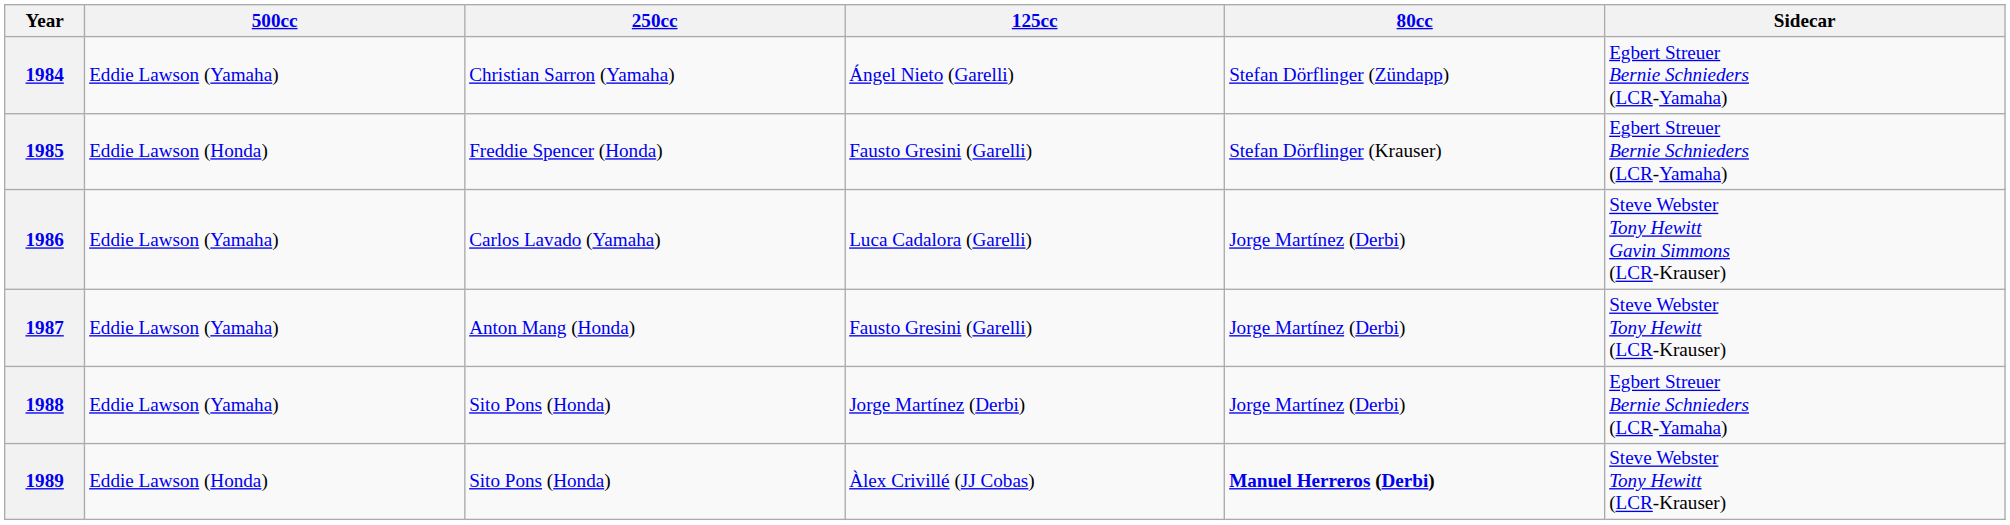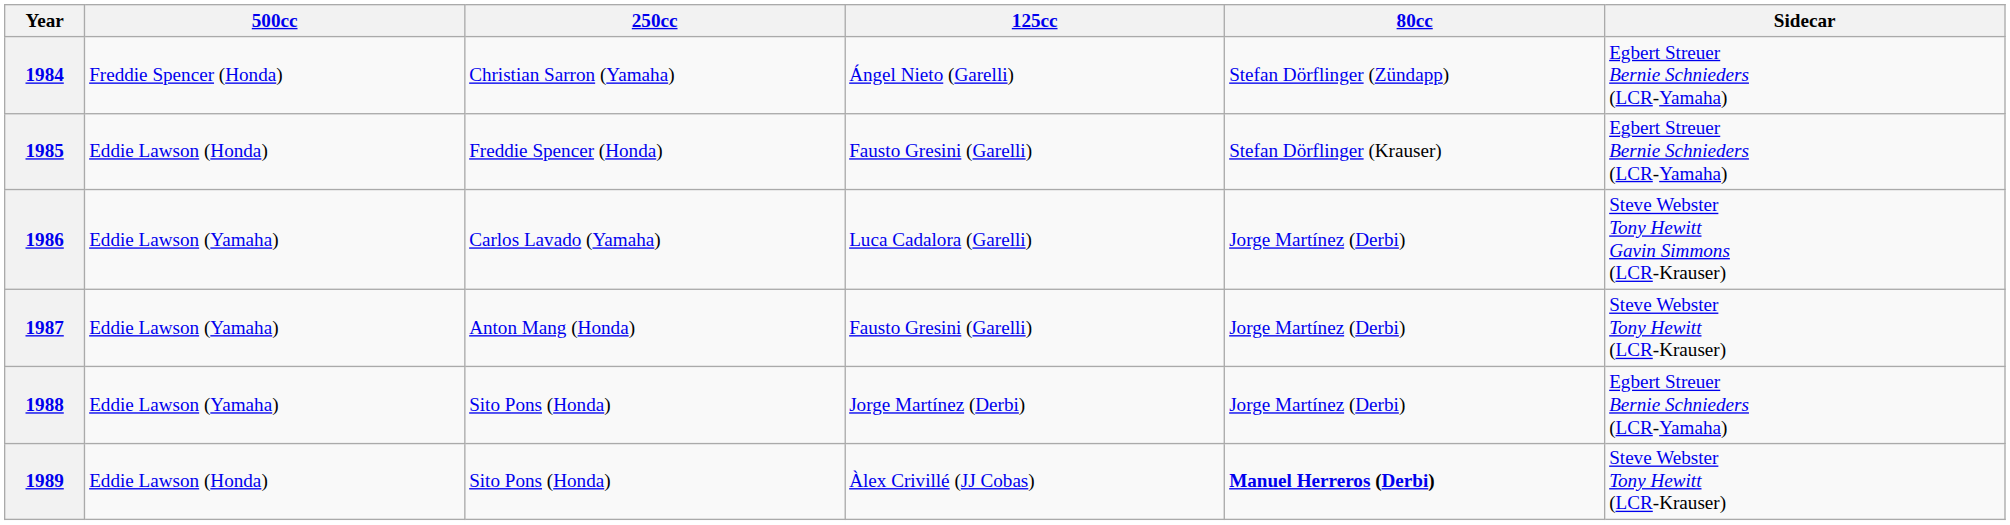 <table class="wikitable" width="95%" style="font-size:90%">
 <tr>
 <th width=4%>Year</th>
 <th width=19%><a href='#'>500cc</a></th>
 <th width=19%><a href='#'>250cc</a></th>
 <th width=19%><a href='#'>125cc</a></th>
 <th width=19%><a href='#'>80cc</a></th>
 <th width=20%>Sidecar</th>
 </tr>
 <tr>
 <th><a href='#'>1984</a></th>
-<td> <a href='#'>Eddie Lawson</a> (<a href='#'>Yamaha</a>)</td>
+<td> <a href='#'>Freddie Spencer</a> (<a href='#'>Honda</a>)</td>
 <td> <a href='#'>Christian Sarron</a> (<a href='#'>Yamaha</a>)</td>
 <td> <a href='#'>Ángel Nieto</a> (<a href='#'>Garelli</a>)</td>
 <td> <a href='#'>Stefan Dörflinger</a> (<a href='#'>Zündapp</a>)</td>
 <td> <a href='#'>Egbert Streuer</a><br> <em><a href='#'>Bernie Schnieders</a></em><br>(<a href='#'>LCR</a>-<a href='#'>Yamaha</a>)</td>
 </tr>
 <tr>
 <th><a href='#'>1985</a></th>
 <td> <a href='#'>Eddie Lawson</a> (<a href='#'>Honda</a>)</td>
 <td> <a href='#'>Freddie Spencer</a> (<a href='#'>Honda</a>)</td>
 <td> <a href='#'>Fausto Gresini</a> (<a href='#'>Garelli</a>)</td>
 <td> <a href='#'>Stefan Dörflinger</a> (Krauser)</td>
 <td> <a href='#'>Egbert Streuer</a><br> <em><a href='#'>Bernie Schnieders</a></em><br>(<a href='#'>LCR</a>-<a href='#'>Yamaha</a>)</td>
 </tr>
 <tr>
 <th><a href='#'>1986</a></th>
 <td> <a href='#'>Eddie Lawson</a> (<a href='#'>Yamaha</a>)</td>
 <td> <a href='#'>Carlos Lavado</a> (<a href='#'>Yamaha</a>)</td>
 <td> <a href='#'>Luca Cadalora</a> (<a href='#'>Garelli</a>)</td>
 <td> <a href='#'>Jorge Martínez</a> (<a href='#'>Derbi</a>)</td>
 <td> <a href='#'>Steve Webster</a><br><em> <a href='#'>Tony Hewitt</a><br> <a href='#'>Gavin Simmons</a></em><br>(<a href='#'>LCR</a>-Krauser)</td>
 </tr>
 <tr>
 <th><a href='#'>1987</a></th>
 <td> <a href='#'>Eddie Lawson</a> (<a href='#'>Yamaha</a>)</td>
 <td> <a href='#'>Anton Mang</a> (<a href='#'>Honda</a>)</td>
 <td> <a href='#'>Fausto Gresini</a> (<a href='#'>Garelli</a>)</td>
 <td> <a href='#'>Jorge Martínez</a> (<a href='#'>Derbi</a>)</td>
 <td> <a href='#'>Steve Webster</a><br> <em><a href='#'>Tony Hewitt</a></em><br>(<a href='#'>LCR</a>-Krauser)</td>
 </tr>
 <tr>
 <th><a href='#'>1988</a></th>
 <td> <a href='#'>Eddie Lawson</a> (<a href='#'>Yamaha</a>)</td>
 <td> <a href='#'>Sito Pons</a> (<a href='#'>Honda</a>)</td>
 <td> <a href='#'>Jorge Martínez</a> (<a href='#'>Derbi</a>)</td>
 <td> <a href='#'>Jorge Martínez</a> (<a href='#'>Derbi</a>)</td>
 <td> <a href='#'>Egbert Streuer</a><br> <em><a href='#'>Bernie Schnieders</a></em><br>(<a href='#'>LCR</a>-<a href='#'>Yamaha</a>)</td>
 </tr>
 <tr>
 <th><a href='#'>1989</a></th>
 <td> <a href='#'>Eddie Lawson</a> (<a href='#'>Honda</a>)</td>
 <td> <a href='#'>Sito Pons</a> (<a href='#'>Honda</a>)</td>
 <td> <a href='#'>Àlex Crivillé</a> (<a href='#'>JJ Cobas</a>)</td>
 <td><strong> <a href='#'>Manuel Herreros</a> (<a href='#'>Derbi</a>)</strong></td>
 <td> <a href='#'>Steve Webster</a><br> <em><a href='#'>Tony Hewitt</a></em><br>(<a href='#'>LCR</a>-Krauser)</td>
 </tr>
 </table>
